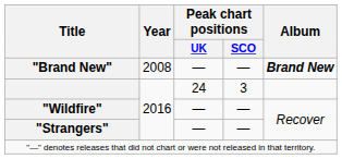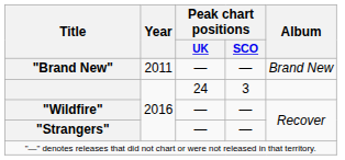 <table class="wikitable plainrowheaders" style="text-align:center;" border="1">
 <tr>
 <th scope="col" rowspan="2" style="width:10em;">Title</th>
 <th scope="col" rowspan="2">Year</th>
 <th scope="col" colspan="2">Peak chart positions</th>
 <th scope="col" rowspan="2">Album</th>
 </tr>
 <tr>
 <th scope="col" style="width:4em;font-size:85%;"><a href='#'>UK</a><br></th>
 <th scope="col" style="width:3em;font-size:90%;"><a href='#'>SCO</a><br></th>
 </tr>
 <tr>
 <th scope="row">"Brand New"</th>
-<td>2008</td>
+<td>2011</td>
 <td>—</td>
 <td>—</td>
-<td><strong><em>Brand New</em></strong></td>
+<td><em>Brand New</em></td>
 </tr>
 <tr>
 <th scope="row"></th>
 <td rowspan="3">2016</td>
 <td>24</td>
 <td>3</td>
 <td></td>
 </tr>
 <tr>
 <th scope="row">"Wildfire"</th>
 <td>—</td>
 <td>—</td>
 <td rowspan=2><em>Recover</em></td>
 </tr>
 <tr>
 <th scope="row">"Strangers"</th>
 <td>—</td>
 <td>—</td>
 </tr>
 <tr>
 <td colspan="15" style="text-align:center; font-size:8pt;">"—" denotes releases that did not chart or were not released in that territory.</td>
 </tr>
 </table>
